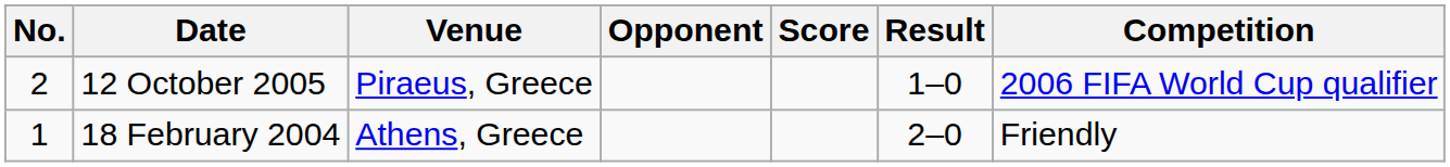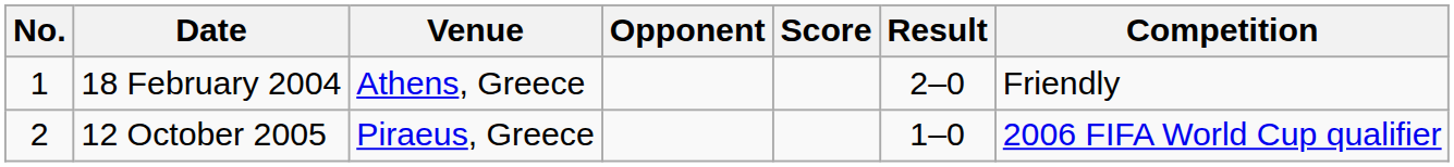 <table class="wikitable sortable">
 <tr>
 <th scope="col">No.</th>
 <th scope="col">Date</th>
 <th scope="col">Venue</th>
 <th scope="col">Opponent</th>
 <th scope="col">Score</th>
 <th scope="col">Result</th>
 <th scope="col">Competition</th>
 </tr>
 <tr>
+<td align="center">1</td>
+<td>18 February 2004</td>
+<td><a href='#'>Athens</a>, Greece</td>
+<td></td>
+<td></td>
+<td align="center">2–0</td>
+<td>Friendly</td>
+</tr>
+<tr>
 <td align="center">2</td>
 <td>12 October 2005</td>
 <td><a href='#'>Piraeus</a>, Greece</td>
 <td></td>
 <td></td>
 <td align="center">1–0</td>
 <td><a href='#'>2006 FIFA World Cup qualifier</a></td>
 </tr>
-<tr>
-<td align="center">1</td>
-<td>18 February 2004</td>
-<td><a href='#'>Athens</a>, Greece</td>
-<td></td>
-<td></td>
-<td align="center">2–0</td>
-<td>Friendly</td>
-</tr>
 </table>
